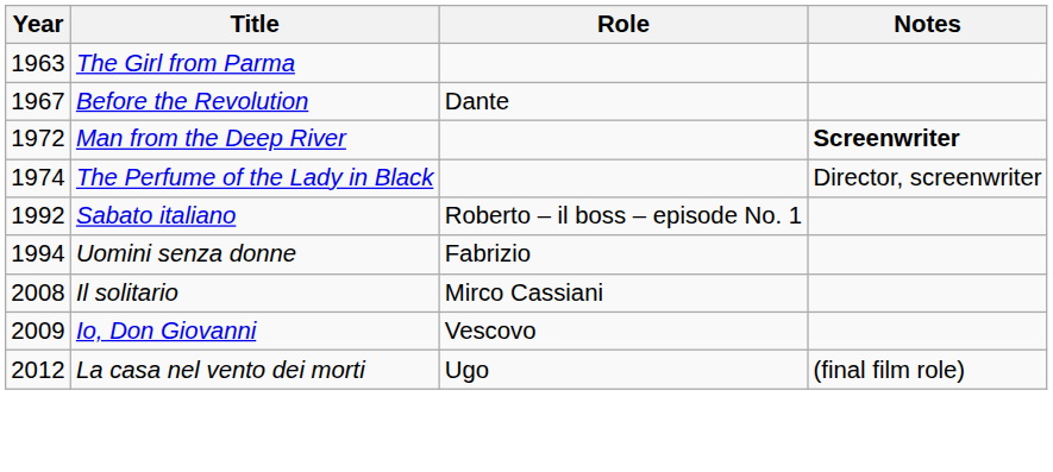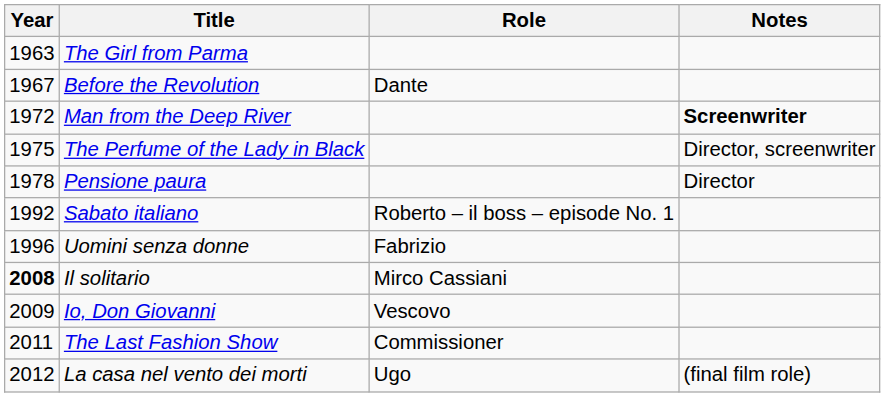 <table class="wikitable sortable">
 <tr>
 <th>Year</th>
 <th>Title</th>
 <th>Role</th>
 <th class="unsortable">Notes</th>
 </tr>
 <tr>
 <td>1963</td>
 <td><em><a href='#'>The Girl from Parma</a></em></td>
 <td></td>
 <td></td>
 </tr>
 <tr>
 <td>1967</td>
 <td><em><a href='#'>Before the Revolution</a></em></td>
 <td>Dante</td>
 <td></td>
 </tr>
 <tr>
 <td>1972</td>
 <td><em><a href='#'>Man from the Deep River</a></em></td>
 <td></td>
 <td><strong>Screenwriter</strong></td>
 </tr>
 <tr>
-<td>1974</td>
+<td>1975</td>
 <td><em><a href='#'>The Perfume of the Lady in Black</a></em></td>
 <td></td>
 <td>Director, screenwriter</td>
+</tr>
+<tr>
+<td>1978</td>
+<td><em><a href='#'>Pensione paura</a></em></td>
+<td></td>
+<td>Director</td>
 </tr>
 <tr>
 <td>1992</td>
 <td><em><a href='#'>Sabato italiano</a></em></td>
 <td>Roberto – il boss – episode No. 1</td>
 <td></td>
 </tr>
 <tr>
-<td>1994</td>
+<td>1996</td>
 <td><em>Uomini senza donne</em></td>
 <td>Fabrizio</td>
 <td></td>
 </tr>
 <tr>
-<td>2008</td>
+<td><strong>2008</strong></td>
 <td><em>Il solitario</em></td>
 <td>Mirco Cassiani</td>
 <td></td>
 </tr>
 <tr>
 <td>2009</td>
 <td><em><a href='#'>Io, Don Giovanni</a></em></td>
 <td>Vescovo</td>
 <td></td>
 </tr>
 <tr>
+<td>2011</td>
+<td><em><a href='#'>The Last Fashion Show</a></em></td>
+<td>Commissioner</td>
+<td></td>
+</tr>
+<tr>
 <td>2012</td>
 <td><em>La casa nel vento dei morti</em></td>
 <td>Ugo</td>
 <td>(final film role)</td>
 </tr>
 </table>
